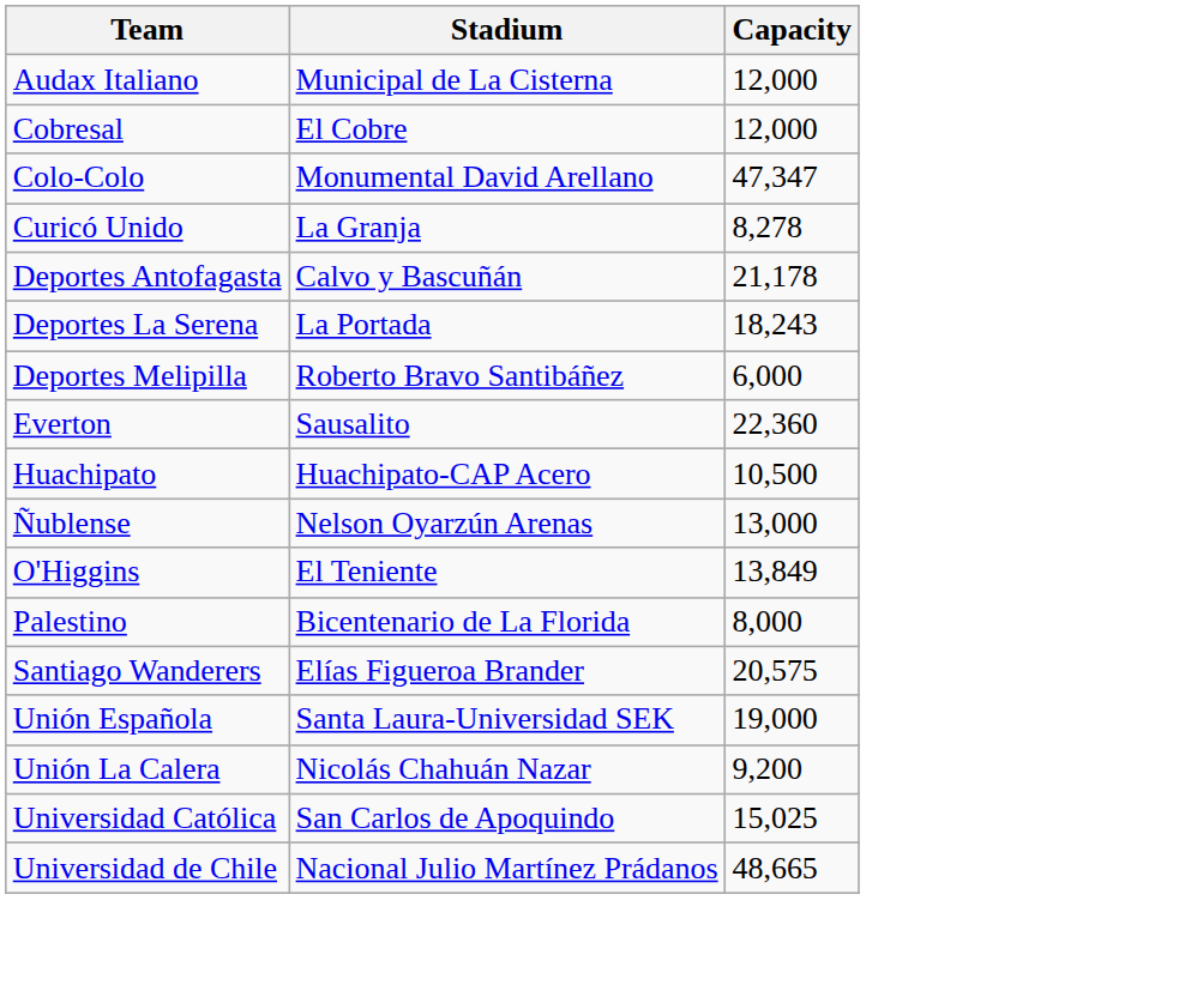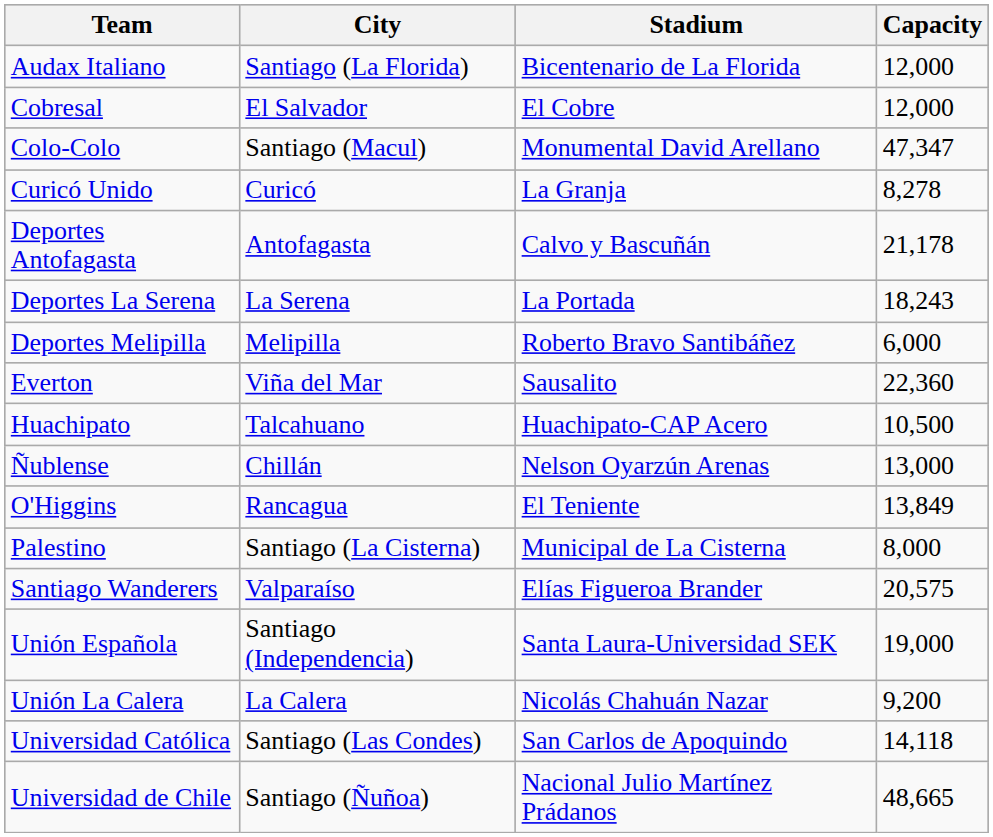 <table class="wikitable sortable">
 <tr>
 <th>Team</th>
+<th>City</th>
 <th>Stadium</th>
 <th>Capacity</th>
 </tr>
 <tr>
 <td><a href='#'>Audax Italiano</a></td>
-<td><a href='#'>Municipal de La Cisterna</a></td>
+<td><a href='#'>Santiago</a> (<a href='#'>La Florida</a>)</td>
+<td><a href='#'>Bicentenario de La Florida</a></td>
 <td>12,000</td>
 </tr>
 <tr>
 <td><a href='#'>Cobresal</a></td>
+<td><a href='#'>El Salvador</a></td>
 <td><a href='#'>El Cobre</a></td>
 <td>12,000</td>
 </tr>
 <tr>
 <td><a href='#'>Colo-Colo</a></td>
+<td>Santiago (<a href='#'>Macul</a>)</td>
 <td><a href='#'>Monumental David Arellano</a></td>
 <td>47,347</td>
 </tr>
 <tr>
 <td><a href='#'>Curicó Unido</a></td>
+<td><a href='#'>Curicó</a></td>
 <td><a href='#'>La Granja</a></td>
 <td>8,278</td>
 </tr>
 <tr>
 <td><a href='#'>Deportes Antofagasta</a></td>
+<td><a href='#'>Antofagasta</a></td>
 <td><a href='#'>Calvo y Bascuñán</a></td>
 <td>21,178</td>
 </tr>
 <tr>
 <td><a href='#'>Deportes La Serena</a></td>
+<td><a href='#'>La Serena</a></td>
 <td><a href='#'>La Portada</a></td>
 <td>18,243</td>
 </tr>
 <tr>
 <td><a href='#'>Deportes Melipilla</a></td>
+<td><a href='#'>Melipilla</a></td>
 <td><a href='#'>Roberto Bravo Santibáñez</a></td>
 <td>6,000</td>
 </tr>
 <tr>
 <td><a href='#'>Everton</a></td>
+<td><a href='#'>Viña del Mar</a></td>
 <td><a href='#'>Sausalito</a></td>
 <td>22,360</td>
 </tr>
 <tr>
 <td><a href='#'>Huachipato</a></td>
+<td><a href='#'>Talcahuano</a></td>
 <td><a href='#'>Huachipato-CAP Acero</a></td>
 <td>10,500</td>
 </tr>
 <tr>
 <td><a href='#'>Ñublense</a></td>
+<td><a href='#'>Chillán</a></td>
 <td><a href='#'>Nelson Oyarzún Arenas</a></td>
 <td>13,000</td>
 </tr>
 <tr>
 <td><a href='#'>O'Higgins</a></td>
+<td><a href='#'>Rancagua</a></td>
 <td><a href='#'>El Teniente</a></td>
 <td>13,849</td>
 </tr>
 <tr>
 <td><a href='#'>Palestino</a></td>
-<td><a href='#'>Bicentenario de La Florida</a></td>
+<td>Santiago (<a href='#'>La Cisterna</a>)</td>
+<td><a href='#'>Municipal de La Cisterna</a></td>
 <td>8,000</td>
 </tr>
 <tr>
 <td><a href='#'>Santiago Wanderers</a></td>
+<td><a href='#'>Valparaíso</a></td>
 <td><a href='#'>Elías Figueroa Brander</a></td>
 <td>20,575</td>
 </tr>
 <tr>
 <td><a href='#'>Unión Española</a></td>
+<td>Santiago <a href='#'>(Independencia</a>)</td>
 <td><a href='#'>Santa Laura-Universidad SEK</a></td>
 <td>19,000</td>
 </tr>
 <tr>
 <td><a href='#'>Unión La Calera</a></td>
+<td><a href='#'>La Calera</a></td>
 <td><a href='#'>Nicolás Chahuán Nazar</a></td>
 <td>9,200</td>
 </tr>
 <tr>
 <td><a href='#'>Universidad Católica</a></td>
+<td>Santiago (<a href='#'>Las Condes</a>)</td>
 <td><a href='#'>San Carlos de Apoquindo</a></td>
-<td>15,025</td>
+<td>14,118</td>
 </tr>
 <tr>
 <td><a href='#'>Universidad de Chile</a></td>
+<td>Santiago (<a href='#'>Ñuñoa</a>)</td>
 <td><a href='#'>Nacional Julio Martínez Prádanos</a></td>
 <td>48,665</td>
 </tr>
 </table>
